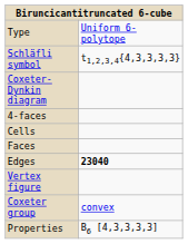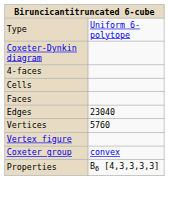 <table class="wikitable" align="right" style="margin-left:10px" width="250">
 <tr>
 <td bgcolor=#e7dcc3 align=center colspan=2><strong>Biruncicantitruncated 6-cube</strong></td>
 </tr>
 <tr>
 <td bgcolor=#e7dcc3>Type</td>
 <td><a href='#'>Uniform 6-polytope</a></td>
-</tr>
-<tr>
-<td bgcolor=#e7dcc3><a href='#'>Schläfli symbol</a></td>
-<td>t<sub>1,2,3,4</sub>{4,3,3,3,3}</td>
 </tr>
 <tr>
 <td bgcolor=#e7dcc3><a href='#'>Coxeter-Dynkin diagram</a></td>
 <td></td>
 </tr>
 <tr>
 <td bgcolor=#e7dcc3>4-faces</td>
 <td></td>
 </tr>
 <tr>
 <td bgcolor=#e7dcc3>Cells</td>
 <td></td>
 </tr>
 <tr>
 <td bgcolor=#e7dcc3>Faces</td>
 <td></td>
 </tr>
 <tr>
 <td bgcolor=#e7dcc3>Edges</td>
-<td><strong>23040</strong></td>
+<td>23040</td>
+</tr>
+<tr>
+<td bgcolor=#e7dcc3>Vertices</td>
+<td>5760</td>
 </tr>
 <tr>
 <td bgcolor=#e7dcc3><a href='#'>Vertex figure</a></td>
 <td></td>
 </tr>
 <tr>
 <td bgcolor=#e7dcc3><a href='#'>Coxeter group</a></td>
 <td><a href='#'>convex</a></td>
 </tr>
 <tr>
 <td bgcolor=#e7dcc3>Properties</td>
 <td>B<sub>6</sub> [4,3,3,3,3]</td>
 </tr>
 </table>
